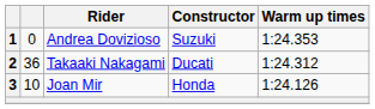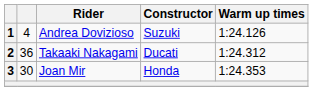 <table class="wikitable sortable" style="font-size: 85%;">
 <tr>
 <th></th>
 <th></th>
 <th>Rider</th>
 <th>Constructor</th>
 <th>Warm up times</th>
 </tr>
 <tr>
 <th scope="row">1</th>
-<td align="center">0</td>
+<td align="center">4</td>
 <td> <a href='#'>Andrea Dovizioso</a></td>
 <td><a href='#'>Suzuki</a></td>
-<td>1:24.353</td>
+<td>1:24.126</td>
 </tr>
 <tr>
 <th scope="row">2</th>
 <td align="center">36</td>
 <td> <a href='#'>Takaaki Nakagami</a></td>
 <td><a href='#'>Ducati</a></td>
 <td>1:24.312</td>
 </tr>
 <tr>
 <th scope="row">3</th>
-<td align="center">10</td>
+<td align="center">30</td>
 <td> <a href='#'>Joan Mir</a></td>
 <td><a href='#'>Honda</a></td>
-<td>1:24.126</td>
+<td>1:24.353</td>
 </tr>
 <tr>
 <th colspan=9></th>
 </tr>
 <tr>
 </tr>
 </table>
